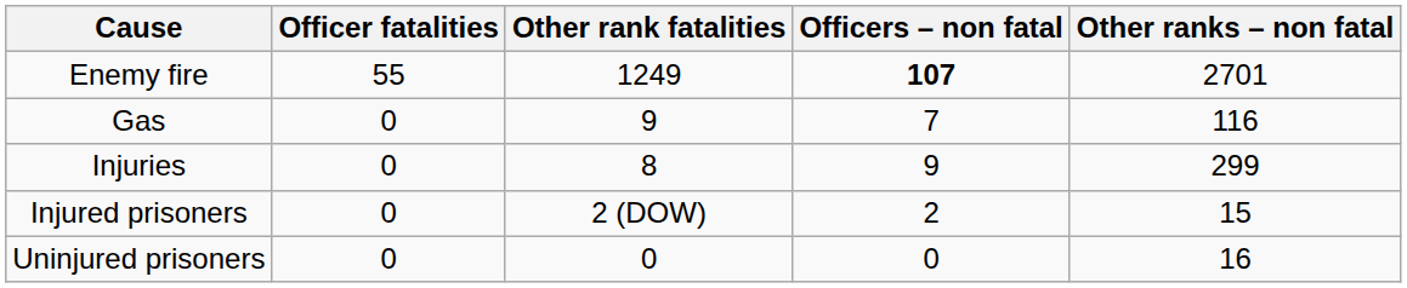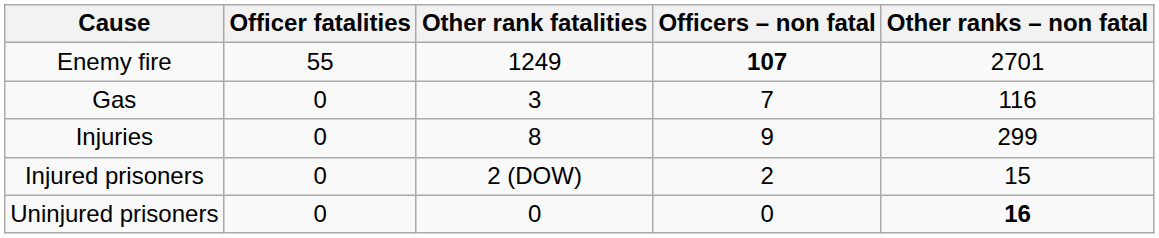 <table class=wikitable style="text-align: center">
 <tr>
 <th>Cause</th>
 <th>Officer fatalities</th>
 <th>Other rank fatalities</th>
 <th>Officers – non fatal</th>
 <th>Other ranks – non fatal</th>
 </tr>
 <tr>
 <td>Enemy fire</td>
 <td>55</td>
 <td>1249</td>
 <td><strong>107</strong></td>
 <td>2701</td>
 </tr>
 <tr>
 <td>Gas</td>
 <td>0</td>
-<td>9</td>
+<td>3</td>
 <td>7</td>
 <td>116</td>
 </tr>
 <tr>
 <td>Injuries</td>
 <td>0</td>
 <td>8</td>
 <td>9</td>
 <td>299</td>
 </tr>
 <tr>
 <td>Injured prisoners</td>
 <td>0</td>
 <td>2 (DOW)</td>
 <td>2</td>
 <td>15</td>
 </tr>
 <tr>
 <td>Uninjured prisoners</td>
 <td>0</td>
 <td>0</td>
 <td>0</td>
-<td>16</td>
+<td><strong>16</strong></td>
 </tr>
 </table>
